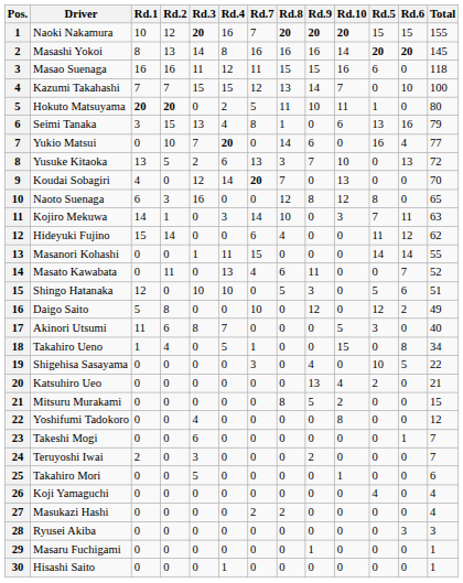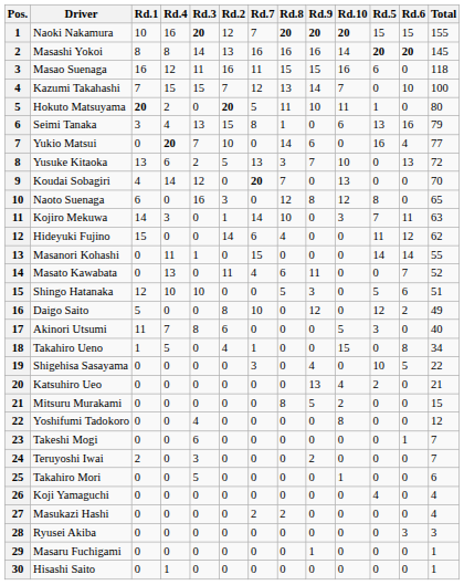 <table class="wikitable">
 <tr>
 <th>Pos.</th>
 <th>Driver</th>
 <th>Rd.1</th>
+<th>Rd.4</th>
+<th>Rd.3</th>
 <th>Rd.2</th>
-<th>Rd.3</th>
-<th>Rd.4</th>
 <th>Rd.7</th>
 <th>Rd.8</th>
 <th>Rd.9</th>
 <th>Rd.10</th>
 <th>Rd.5</th>
 <th>Rd.6</th>
 <th>Total</th>
 </tr>
 <tr>
 <th>1</th>
 <td>Naoki Nakamura</td>
 <td>10</td>
+<td>16</td>
+<td><strong>20</strong></td>
 <td>12</td>
-<td><strong>20</strong></td>
-<td>16</td>
 <td>7</td>
 <td><strong>20</strong></td>
 <td><strong>20</strong></td>
 <td><strong>20</strong></td>
 <td>15</td>
 <td>15</td>
 <td>155</td>
 </tr>
 <tr>
 <th>2</th>
 <td>Masashi Yokoi</td>
 <td>8</td>
+<td>8</td>
+<td>14</td>
 <td>13</td>
-<td>14</td>
-<td>8</td>
 <td>16</td>
 <td>16</td>
 <td>16</td>
 <td>14</td>
 <td><strong>20</strong></td>
 <td><strong>20</strong></td>
 <td>145</td>
 </tr>
 <tr>
 <th>3</th>
 <td>Masao Suenaga</td>
 <td>16</td>
+<td>12</td>
+<td>11</td>
 <td>16</td>
-<td>11</td>
-<td>12</td>
 <td>11</td>
 <td>15</td>
 <td>15</td>
 <td>16</td>
 <td>6</td>
 <td>0</td>
 <td>118</td>
 </tr>
 <tr>
 <th>4</th>
 <td>Kazumi Takahashi</td>
 <td>7</td>
-<td>7</td>
 <td>15</td>
 <td>15</td>
+<td>7</td>
 <td>12</td>
 <td>13</td>
 <td>14</td>
 <td>7</td>
 <td>0</td>
 <td>10</td>
 <td>100</td>
 </tr>
 <tr>
 <th>5</th>
 <td>Hokuto Matsuyama</td>
 <td><strong>20</strong></td>
+<td>2</td>
+<td>0</td>
 <td><strong>20</strong></td>
-<td>0</td>
-<td>2</td>
 <td>5</td>
 <td>11</td>
 <td>10</td>
 <td>11</td>
 <td>1</td>
 <td>0</td>
 <td>80</td>
 </tr>
 <tr>
 <th>6</th>
 <td>Seimi Tanaka</td>
 <td>3</td>
+<td>4</td>
+<td>13</td>
 <td>15</td>
-<td>13</td>
-<td>4</td>
 <td>8</td>
 <td>1</td>
 <td>0</td>
 <td>6</td>
 <td>13</td>
 <td>16</td>
 <td>79</td>
 </tr>
 <tr>
 <th>7</th>
 <td>Yukio Matsui</td>
 <td>0</td>
+<td><strong>20</strong></td>
+<td>7</td>
 <td>10</td>
-<td>7</td>
-<td><strong>20</strong></td>
 <td>0</td>
 <td>14</td>
 <td>6</td>
 <td>0</td>
 <td>16</td>
 <td>4</td>
 <td>77</td>
 </tr>
 <tr>
 <th>8</th>
 <td>Yusuke Kitaoka</td>
 <td>13</td>
+<td>6</td>
+<td>2</td>
 <td>5</td>
-<td>2</td>
-<td>6</td>
 <td>13</td>
 <td>3</td>
 <td>7</td>
 <td>10</td>
 <td>0</td>
 <td>13</td>
 <td>72</td>
 </tr>
 <tr>
 <th>9</th>
 <td>Koudai Sobagiri</td>
 <td>4</td>
+<td>14</td>
+<td>12</td>
 <td>0</td>
-<td>12</td>
-<td>14</td>
 <td><strong>20</strong></td>
 <td>7</td>
 <td>0</td>
 <td>13</td>
 <td>0</td>
 <td>0</td>
 <td>70</td>
 </tr>
 <tr>
 <th>10</th>
 <td>Naoto Suenaga</td>
 <td>6</td>
+<td>0</td>
+<td>16</td>
 <td>3</td>
-<td>16</td>
-<td>0</td>
 <td>0</td>
 <td>12</td>
 <td>8</td>
 <td>12</td>
 <td>8</td>
 <td>0</td>
 <td>65</td>
 </tr>
 <tr>
 <th>11</th>
 <td>Kojiro Mekuwa</td>
 <td>14</td>
+<td>3</td>
+<td>0</td>
 <td>1</td>
-<td>0</td>
-<td>3</td>
 <td>14</td>
 <td>10</td>
 <td>0</td>
 <td>3</td>
 <td>7</td>
 <td>11</td>
 <td>63</td>
 </tr>
 <tr>
 <th>12</th>
 <td>Hideyuki Fujino</td>
 <td>15</td>
-<td>14</td>
 <td>0</td>
 <td>0</td>
+<td>14</td>
 <td>6</td>
 <td>4</td>
 <td>0</td>
 <td>0</td>
 <td>11</td>
 <td>12</td>
 <td>62</td>
 </tr>
 <tr>
 <th>13</th>
 <td>Masanori Kohashi</td>
 <td>0</td>
+<td>11</td>
+<td>1</td>
 <td>0</td>
-<td>1</td>
-<td>11</td>
 <td>15</td>
 <td>0</td>
 <td>0</td>
 <td>0</td>
 <td>14</td>
 <td>14</td>
 <td>55</td>
 </tr>
 <tr>
 <th>14</th>
 <td>Masato Kawabata</td>
 <td>0</td>
+<td>13</td>
+<td>0</td>
 <td>11</td>
-<td>0</td>
-<td>13</td>
 <td>4</td>
 <td>6</td>
 <td>11</td>
 <td>0</td>
 <td>0</td>
 <td>7</td>
 <td>52</td>
 </tr>
 <tr>
 <th>15</th>
 <td>Shingo Hatanaka</td>
 <td>12</td>
-<td>0</td>
 <td>10</td>
 <td>10</td>
+<td>0</td>
 <td>0</td>
 <td>5</td>
 <td>3</td>
 <td>0</td>
 <td>5</td>
 <td>6</td>
 <td>51</td>
 </tr>
 <tr>
 <th>16</th>
 <td>Daigo Saito</td>
 <td>5</td>
-<td>8</td>
 <td>0</td>
 <td>0</td>
+<td>8</td>
 <td>10</td>
 <td>0</td>
 <td>12</td>
 <td>0</td>
 <td>12</td>
 <td>2</td>
 <td>49</td>
 </tr>
 <tr>
 <th>17</th>
 <td>Akinori Utsumi</td>
 <td>11</td>
+<td>7</td>
+<td>8</td>
 <td>6</td>
-<td>8</td>
-<td>7</td>
 <td>0</td>
 <td>0</td>
 <td>0</td>
 <td>5</td>
 <td>3</td>
 <td>0</td>
 <td>40</td>
 </tr>
 <tr>
 <th>18</th>
 <td>Takahiro Ueno</td>
 <td>1</td>
+<td>5</td>
+<td>0</td>
 <td>4</td>
-<td>0</td>
-<td>5</td>
 <td>1</td>
 <td>0</td>
 <td>0</td>
 <td>15</td>
 <td>0</td>
 <td>8</td>
 <td>34</td>
 </tr>
 <tr>
 <th>19</th>
 <td>Shigehisa Sasayama</td>
 <td>0</td>
 <td>0</td>
 <td>0</td>
 <td>0</td>
 <td>3</td>
 <td>0</td>
 <td>4</td>
 <td>0</td>
 <td>10</td>
 <td>5</td>
 <td>22</td>
 </tr>
 <tr>
 <th>20</th>
 <td>Katsuhiro Ueo</td>
 <td>0</td>
 <td>0</td>
 <td>0</td>
 <td>0</td>
 <td>0</td>
 <td>0</td>
 <td>13</td>
 <td>4</td>
 <td>2</td>
 <td>0</td>
 <td>21</td>
 </tr>
 <tr>
 <th>21</th>
 <td>Mitsuru Murakami</td>
 <td>0</td>
 <td>0</td>
 <td>0</td>
 <td>0</td>
 <td>0</td>
 <td>8</td>
 <td>5</td>
 <td>2</td>
 <td>0</td>
 <td>0</td>
 <td>15</td>
 </tr>
 <tr>
 <th>22</th>
 <td>Yoshifumi Tadokoro</td>
 <td>0</td>
 <td>0</td>
 <td>4</td>
 <td>0</td>
 <td>0</td>
 <td>0</td>
 <td>0</td>
 <td>8</td>
 <td>0</td>
 <td>0</td>
 <td>12</td>
 </tr>
 <tr>
 <th>23</th>
 <td>Takeshi Mogi</td>
 <td>0</td>
 <td>0</td>
 <td>6</td>
 <td>0</td>
 <td>0</td>
 <td>0</td>
 <td>0</td>
 <td>0</td>
 <td>0</td>
 <td>1</td>
 <td>7</td>
 </tr>
 <tr>
 <th>24</th>
 <td>Teruyoshi Iwai</td>
 <td>2</td>
 <td>0</td>
 <td>3</td>
 <td>0</td>
 <td>0</td>
 <td>0</td>
 <td>2</td>
 <td>0</td>
 <td>0</td>
 <td>0</td>
 <td>7</td>
 </tr>
 <tr>
 <th>25</th>
 <td>Takahiro Mori</td>
 <td>0</td>
 <td>0</td>
 <td>5</td>
 <td>0</td>
 <td>0</td>
 <td>0</td>
 <td>0</td>
 <td>1</td>
 <td>0</td>
 <td>0</td>
 <td>6</td>
 </tr>
 <tr>
 <th>26</th>
 <td>Koji Yamaguchi</td>
 <td>0</td>
 <td>0</td>
 <td>0</td>
 <td>0</td>
 <td>0</td>
 <td>0</td>
 <td>0</td>
 <td>0</td>
 <td>4</td>
 <td>0</td>
 <td>4</td>
 </tr>
 <tr>
 <th>27</th>
 <td>Masukazi Hashi</td>
 <td>0</td>
 <td>0</td>
 <td>0</td>
 <td>0</td>
 <td>2</td>
 <td>2</td>
 <td>0</td>
 <td>0</td>
 <td>0</td>
 <td>0</td>
 <td>4</td>
 </tr>
 <tr>
 <th>28</th>
 <td>Ryusei Akiba</td>
 <td>0</td>
 <td>0</td>
 <td>0</td>
 <td>0</td>
 <td>0</td>
 <td>0</td>
 <td>0</td>
 <td>0</td>
 <td>0</td>
 <td>3</td>
 <td>3</td>
 </tr>
 <tr>
 <th>29</th>
 <td>Masaru Fuchigami</td>
 <td>0</td>
 <td>0</td>
 <td>0</td>
 <td>0</td>
 <td>0</td>
 <td>0</td>
 <td>1</td>
 <td>0</td>
 <td>0</td>
 <td>0</td>
 <td>1</td>
 </tr>
 <tr>
 <th>30</th>
 <td>Hisashi Saito</td>
 <td>0</td>
+<td>1</td>
 <td>0</td>
 <td>0</td>
-<td>1</td>
 <td>0</td>
 <td>0</td>
 <td>0</td>
 <td>0</td>
 <td>0</td>
 <td>0</td>
 <td>1</td>
 </tr>
 </table>
